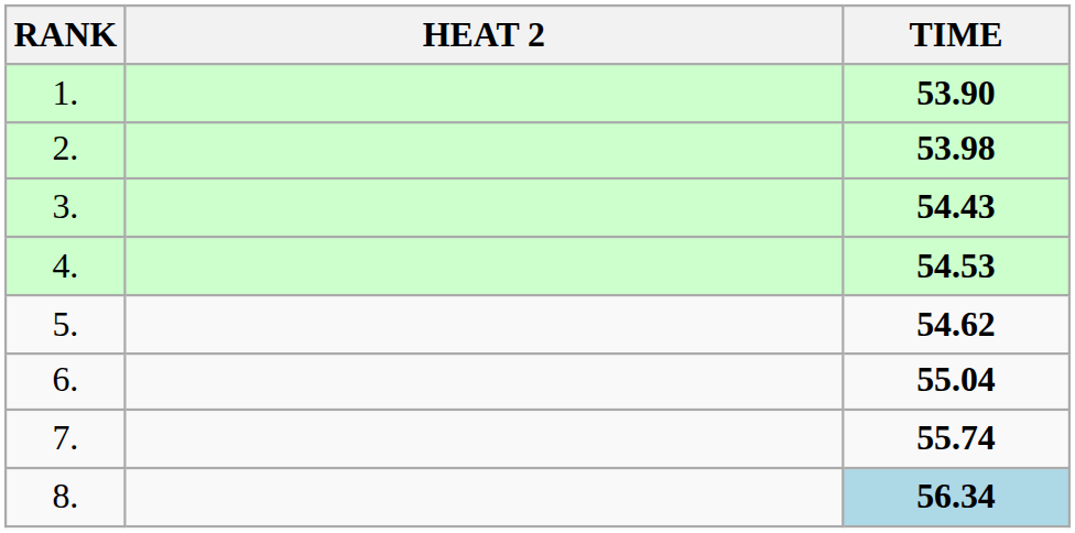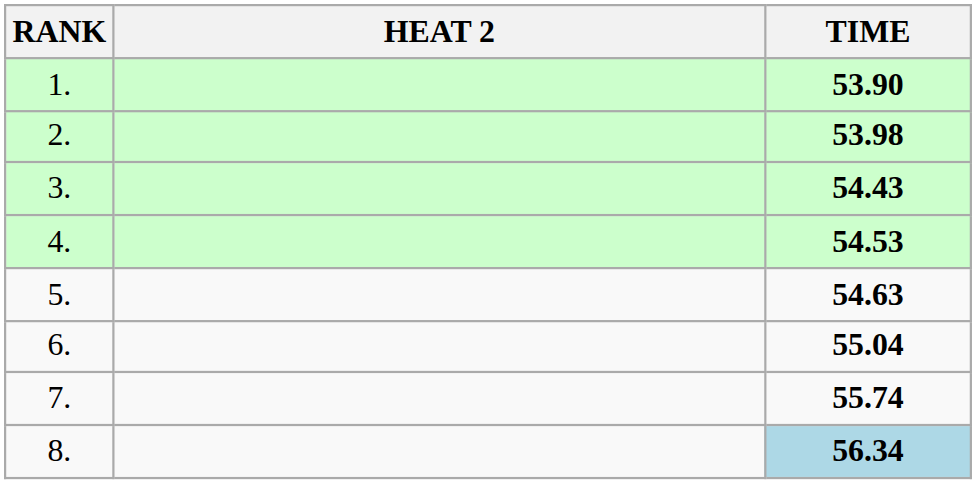 <table class="wikitable" style="border-collapse: collapse; font-size: 90%;">
 <tr>
 <th>RANK</th>
 <th align="left" style="width: 20em">HEAT 2</th>
 <th align="center" style="width: 6em">TIME</th>
 </tr>
 <tr style="background:#ccffcc;">
 <td align="center">1.</td>
 <td></td>
 <td align="center"><strong>53.90</strong></td>
 </tr>
 <tr style="background:#ccffcc;">
 <td align="center">2.</td>
 <td></td>
 <td align="center"><strong>53.98</strong></td>
 </tr>
 <tr style="background:#ccffcc;">
 <td align="center">3.</td>
 <td></td>
 <td align="center"><strong>54.43</strong></td>
 </tr>
 <tr style="background:#ccffcc;">
 <td align="center">4.</td>
 <td></td>
 <td align="center"><strong>54.53</strong></td>
 </tr>
 <tr>
 <td align="center">5.</td>
 <td></td>
-<td align="center"><strong>54.62</strong></td>
+<td align="center"><strong>54.63</strong></td>
 </tr>
 <tr>
 <td align="center">6.</td>
 <td></td>
 <td align="center"><strong>55.04</strong></td>
 </tr>
 <tr>
 <td align="center">7.</td>
 <td></td>
 <td align="center"><strong>55.74</strong></td>
 </tr>
 <tr>
 <td align="center">8.</td>
 <td></td>
 <td align="center" style="background: lightblue;"><strong>56.34</strong></td>
 </tr>
 </table>
